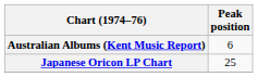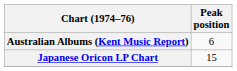 <table class="wikitable sortable plainrowheaders" style="text-align:center">
 <tr>
 <th scope="col">Chart (1974–76)</th>
 <th scope="col">Peak<br>position</th>
 </tr>
 <tr>
 <th scope="row">Australian Albums (<a href='#'>Kent Music Report</a>)</th>
 <td>6</td>
 </tr>
 <tr>
 <th scope="row"><a href='#'>Japanese Oricon LP Chart</a></th>
-<td>25</td>
+<td>15</td>
 </tr>
 <tr>
 </tr>
 </table>
